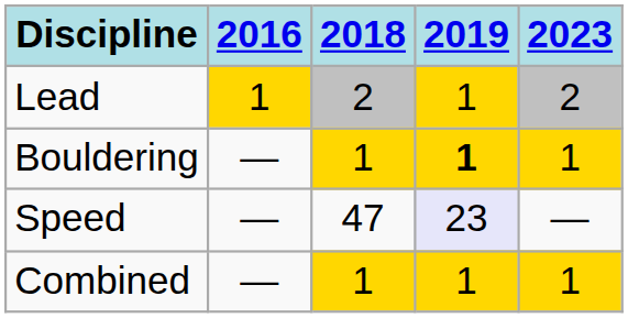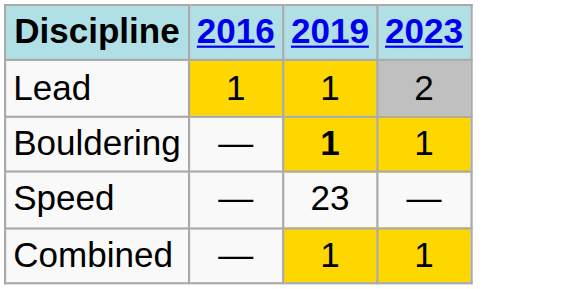 <table class="wikitable" style="text-align: center;">
 <tr>
 <th style="background: #b0e0e6;">Discipline</th>
 <th style="background: #b0e0e6;"><a href='#'>2016</a></th>
-<th style="background: #b0e0e6;"><a href='#'>2018</a></th>
 <th style="background: #b0e0e6;"><a href='#'>2019</a></th>
 <th style="background: #b0e0e6;"><a href='#'>2023</a></th>
 </tr>
 <tr>
 <td align="left">Lead</td>
 <td style="background: Gold;">1</td>
-<td style="background: Silver;">2</td>
 <td style="background: Gold;">1</td>
 <td style="background: Silver;">2</td>
 </tr>
 <tr>
 <td align="left">Bouldering</td>
 <td>—</td>
-<td style="background: Gold;">1</td>
 <td style="background: Gold;"><strong>1</strong></td>
 <td style="background: Gold;">1</td>
 </tr>
 <tr>
 <td align="left">Speed</td>
 <td>—</td>
-<td>47</td>
-<td style="background: lavender;">23</td>
+<td>23</td>
 <td>—</td>
 </tr>
 <tr>
 <td align="left">Combined</td>
 <td>—</td>
 <td style="background: Gold;">1</td>
 <td style="background: Gold;">1</td>
-<td style="background: Gold;">1</td>
 </tr>
 </table>
